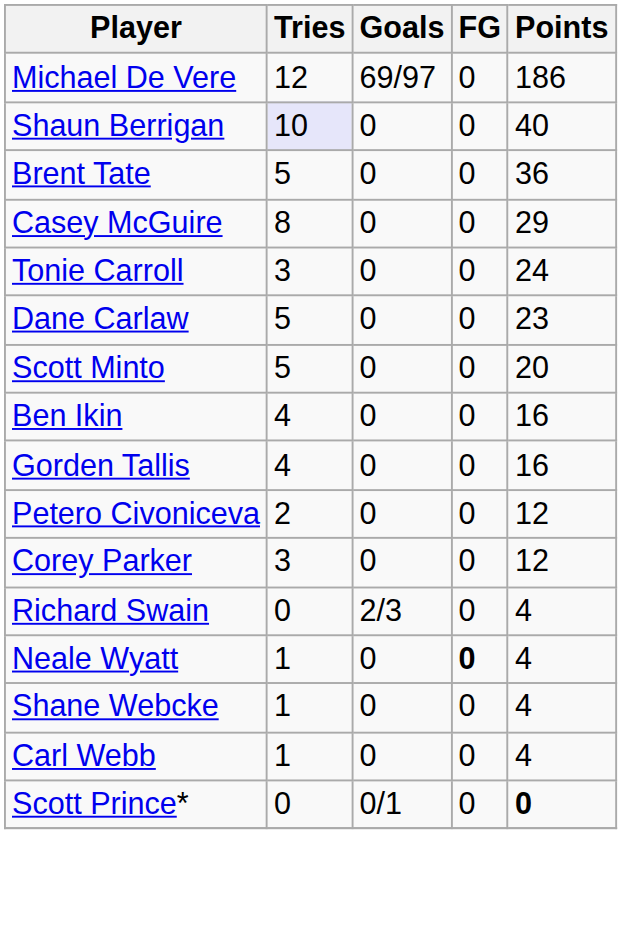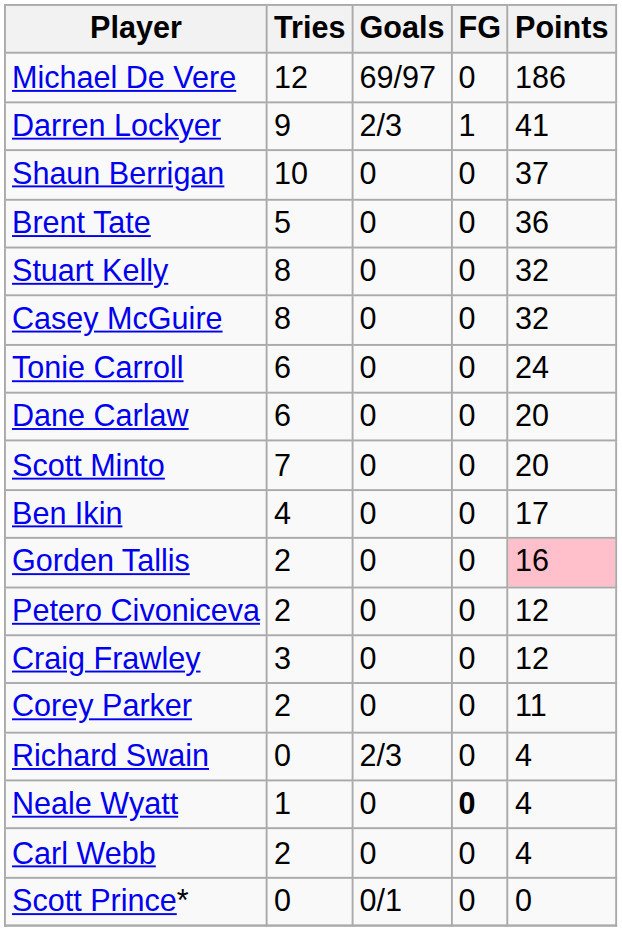 <table class="wikitable">
 <tr>
 <th>Player</th>
 <th>Tries</th>
 <th>Goals</th>
 <th>FG</th>
 <th>Points</th>
 </tr>
 <tr>
 <td><a href='#'>Michael De Vere</a></td>
 <td>12</td>
 <td>69/97</td>
 <td>0</td>
 <td>186</td>
 </tr>
 <tr>
+<td><a href='#'>Darren Lockyer</a></td>
+<td>9</td>
+<td>2/3</td>
+<td>1</td>
+<td>41</td>
+</tr>
+<tr>
 <td><a href='#'>Shaun Berrigan</a></td>
-<td style="background: lavender;">10</td>
+<td>10</td>
 <td>0</td>
 <td>0</td>
-<td>40</td>
+<td>37</td>
 </tr>
 <tr>
 <td><a href='#'>Brent Tate</a></td>
 <td>5</td>
 <td>0</td>
 <td>0</td>
 <td>36</td>
 </tr>
 <tr>
+<td><a href='#'>Stuart Kelly</a></td>
+<td>8</td>
+<td>0</td>
+<td>0</td>
+<td>32</td>
+</tr>
+<tr>
 <td><a href='#'>Casey McGuire</a></td>
 <td>8</td>
 <td>0</td>
 <td>0</td>
-<td>29</td>
+<td>32</td>
 </tr>
 <tr>
 <td><a href='#'>Tonie Carroll</a></td>
-<td>3</td>
+<td>6</td>
 <td>0</td>
 <td>0</td>
 <td>24</td>
 </tr>
 <tr>
 <td><a href='#'>Dane Carlaw</a></td>
-<td>5</td>
+<td>6</td>
 <td>0</td>
 <td>0</td>
-<td>23</td>
+<td>20</td>
 </tr>
 <tr>
 <td><a href='#'>Scott Minto</a></td>
-<td>5</td>
+<td>7</td>
 <td>0</td>
 <td>0</td>
 <td>20</td>
 </tr>
 <tr>
 <td><a href='#'>Ben Ikin</a></td>
 <td>4</td>
 <td>0</td>
 <td>0</td>
-<td>16</td>
+<td>17</td>
 </tr>
 <tr>
 <td><a href='#'>Gorden Tallis</a></td>
-<td>4</td>
+<td>2</td>
 <td>0</td>
 <td>0</td>
-<td>16</td>
+<td style="background: pink;">16</td>
 </tr>
 <tr>
 <td><a href='#'>Petero Civoniceva</a></td>
 <td>2</td>
 <td>0</td>
 <td>0</td>
 <td>12</td>
 </tr>
 <tr>
-<td><a href='#'>Corey Parker</a></td>
+<td><a href='#'>Craig Frawley</a></td>
 <td>3</td>
 <td>0</td>
 <td>0</td>
 <td>12</td>
+</tr>
+<tr>
+<td><a href='#'>Corey Parker</a></td>
+<td>2</td>
+<td>0</td>
+<td>0</td>
+<td>11</td>
 </tr>
 <tr>
 <td><a href='#'>Richard Swain</a></td>
 <td>0</td>
 <td>2/3</td>
 <td>0</td>
 <td>4</td>
 </tr>
 <tr>
 <td><a href='#'>Neale Wyatt</a></td>
 <td>1</td>
 <td>0</td>
 <td><strong>0</strong></td>
 <td>4</td>
 </tr>
 <tr>
-<td><a href='#'>Shane Webcke</a></td>
-<td>1</td>
-<td>0</td>
-<td>0</td>
-<td>4</td>
-</tr>
-<tr>
 <td><a href='#'>Carl Webb</a></td>
-<td>1</td>
+<td>2</td>
 <td>0</td>
 <td>0</td>
 <td>4</td>
 </tr>
 <tr>
 <td><a href='#'>Scott Prince</a>*</td>
 <td>0</td>
 <td>0/1</td>
 <td>0</td>
-<td><strong>0</strong></td>
+<td>0</td>
 </tr>
 <tr>
 </tr>
 </table>
